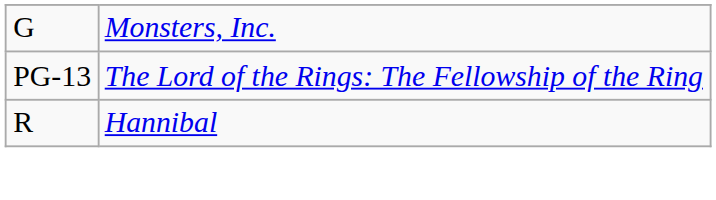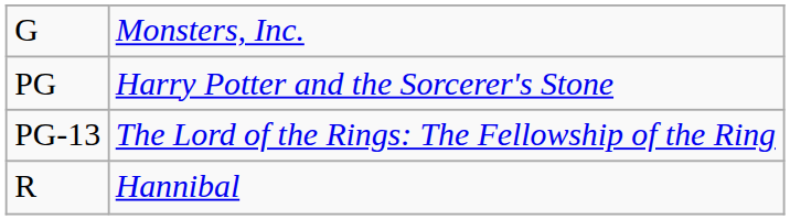 <table class="wikitable sortable" style="margin:auto; margin:auto;">
 <tr>
 <td>G</td>
 <td><em><a href='#'>Monsters, Inc.</a></em></td>
+</tr>
+<tr>
+<td>PG</td>
+<td><em><a href='#'>Harry Potter and the Sorcerer's Stone</a></em></td>
 </tr>
 <tr>
 <td>PG-13</td>
 <td><em><a href='#'>The Lord of the Rings: The Fellowship of the Ring</a></em></td>
 </tr>
 <tr>
 <td>R</td>
 <td><em><a href='#'>Hannibal</a></em></td>
 </tr>
 </table>
